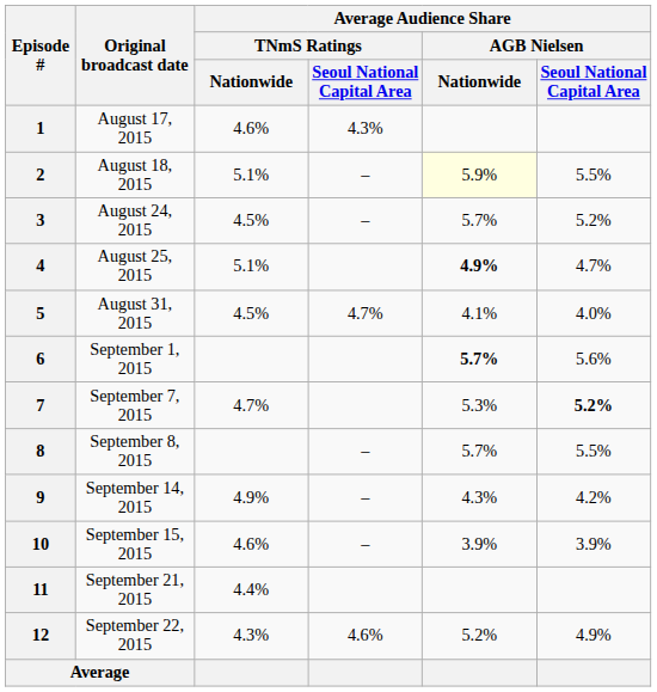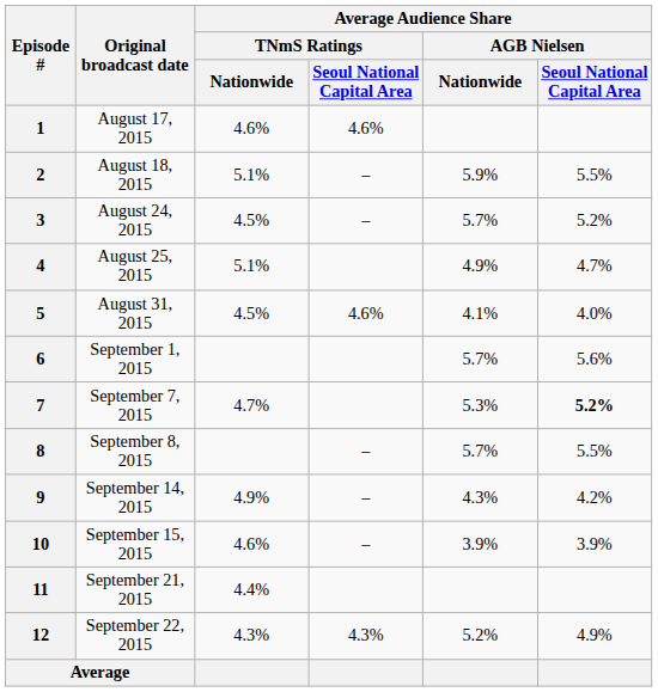 <table class=wikitable style="text-align:center">
 <tr>
 <th rowspan="3">Episode #</th>
 <th rowspan="3">Original broadcast date</th>
 <th colspan="4">Average Audience Share</th>
 </tr>
 <tr>
 <th colspan="2">TNmS Ratings</th>
 <th colspan="2">AGB Nielsen</th>
 </tr>
 <tr>
 <th width=100>Nationwide</th>
 <th width=100><a href='#'>Seoul National Capital Area</a></th>
 <th width=100>Nationwide</th>
 <th width=100><a href='#'>Seoul National Capital Area</a></th>
 </tr>
 <tr>
 <th>1</th>
 <td>August 17, 2015</td>
 <td>4.6%</td>
-<td>4.3%</td>
+<td>4.6%</td>
 <td></td>
 <td></td>
 </tr>
 <tr>
 <th>2</th>
 <td>August 18, 2015</td>
 <td>5.1%</td>
 <td>–</td>
-<td style="background: lightyellow;">5.9%</td>
+<td>5.9%</td>
 <td>5.5%</td>
 </tr>
 <tr>
 <th>3</th>
 <td>August 24, 2015</td>
 <td>4.5%</td>
 <td>–</td>
 <td>5.7%</td>
 <td>5.2%</td>
 </tr>
 <tr>
 <th>4</th>
 <td>August 25, 2015</td>
 <td>5.1%</td>
 <td></td>
-<td><strong>4.9%</strong></td>
+<td>4.9%</td>
 <td>4.7%</td>
 </tr>
 <tr>
 <th>5</th>
 <td>August 31, 2015</td>
 <td>4.5%</td>
-<td>4.7%</td>
+<td>4.6%</td>
 <td>4.1%</td>
 <td>4.0%</td>
 </tr>
 <tr>
 <th>6</th>
 <td>September 1, 2015</td>
 <td></td>
 <td></td>
-<td><strong>5.7%</strong></td>
+<td>5.7%</td>
 <td>5.6%</td>
 </tr>
 <tr>
 <th>7</th>
 <td>September 7, 2015</td>
 <td>4.7%</td>
 <td></td>
 <td>5.3%</td>
 <td><strong>5.2%</strong></td>
 </tr>
 <tr>
 <th>8</th>
 <td>September 8, 2015</td>
 <td></td>
 <td>–</td>
 <td>5.7%</td>
 <td>5.5%</td>
 </tr>
 <tr>
 <th>9</th>
 <td>September 14, 2015</td>
 <td>4.9%</td>
 <td>–</td>
 <td>4.3%</td>
 <td>4.2%</td>
 </tr>
 <tr>
 <th>10</th>
 <td>September 15, 2015</td>
 <td>4.6%</td>
 <td>–</td>
 <td>3.9%</td>
 <td>3.9%</td>
 </tr>
 <tr>
 <th>11</th>
 <td>September 21, 2015</td>
 <td>4.4%</td>
 <td></td>
 <td></td>
 <td></td>
 </tr>
 <tr>
 <th>12</th>
 <td>September 22, 2015</td>
 <td>4.3%</td>
-<td>4.6%</td>
+<td>4.3%</td>
 <td>5.2%</td>
 <td>4.9%</td>
 </tr>
 <tr>
 <th colspan=2>Average</th>
 <th></th>
 <th></th>
 <th></th>
 <th></th>
 </tr>
 </table>
